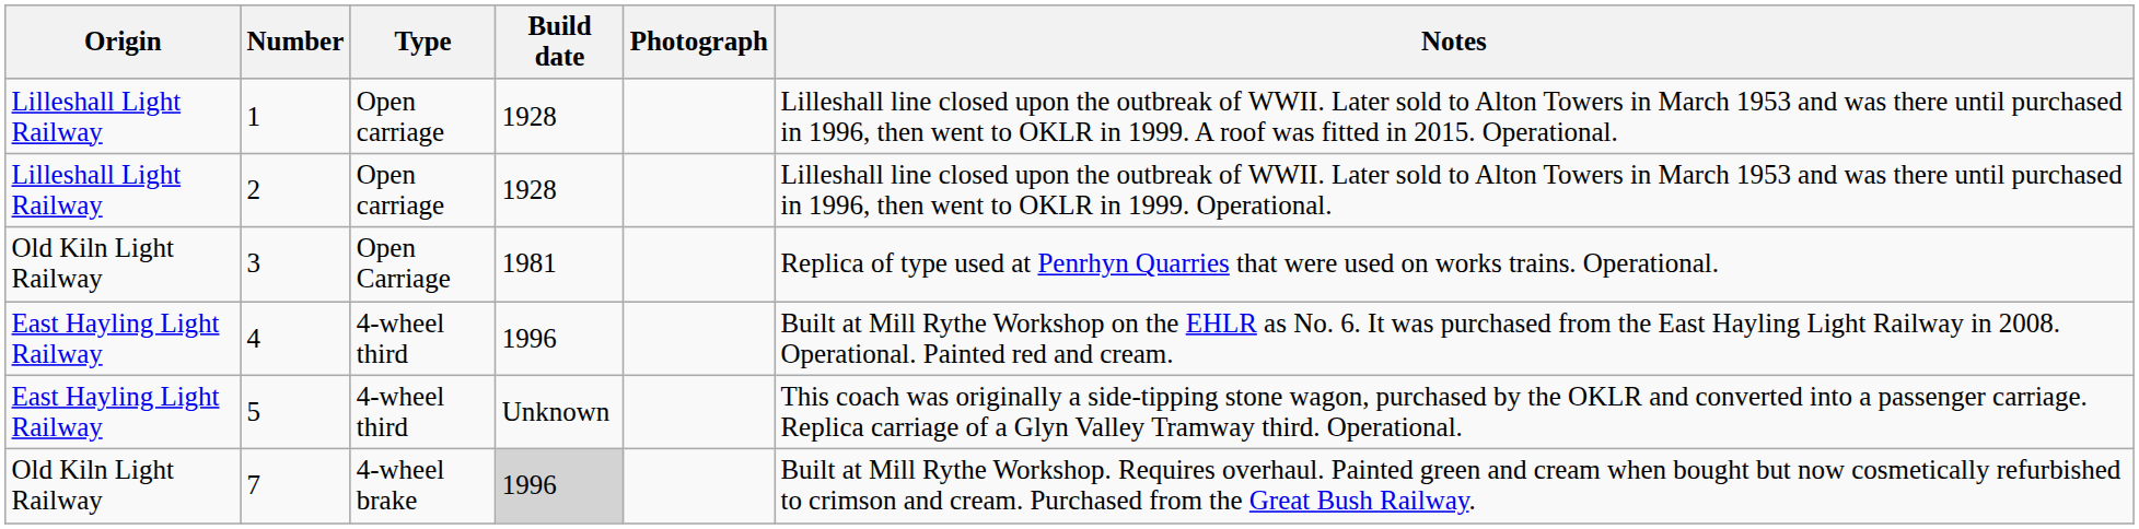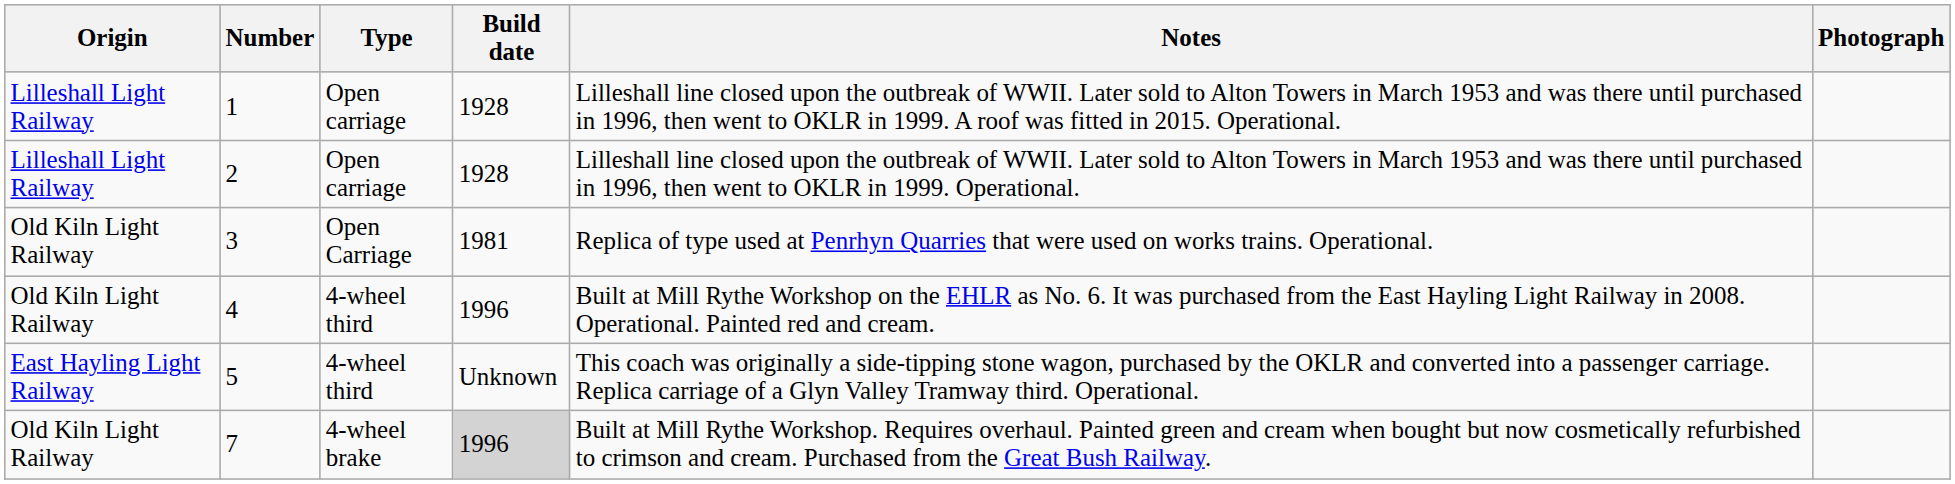 <table class="wikitable">
 <tr>
 <th>Origin</th>
 <th>Number</th>
 <th>Type</th>
 <th>Build date</th>
+<th>Notes</th>
 <th>Photograph</th>
-<th>Notes</th>
 </tr>
 <tr>
 <td><a href='#'>Lilleshall Light Railway</a></td>
 <td>1</td>
 <td>Open carriage</td>
 <td>1928</td>
+<td>Lilleshall line closed upon the outbreak of WWII. Later sold to Alton Towers in March 1953 and was there until purchased in 1996, then went to OKLR in 1999. A roof was fitted in 2015. Operational.</td>
 <td></td>
-<td>Lilleshall line closed upon the outbreak of WWII. Later sold to Alton Towers in March 1953 and was there until purchased in 1996, then went to OKLR in 1999. A roof was fitted in 2015. Operational.</td>
 </tr>
 <tr>
 <td><a href='#'>Lilleshall Light Railway</a></td>
 <td>2</td>
 <td>Open carriage</td>
 <td>1928</td>
+<td>Lilleshall line closed upon the outbreak of WWII. Later sold to Alton Towers in March 1953 and was there until purchased in 1996, then went to OKLR in 1999. Operational.</td>
 <td></td>
-<td>Lilleshall line closed upon the outbreak of WWII. Later sold to Alton Towers in March 1953 and was there until purchased in 1996, then went to OKLR in 1999. Operational.</td>
 </tr>
 <tr>
 <td>Old Kiln Light Railway</td>
 <td>3</td>
 <td>Open Carriage</td>
 <td>1981</td>
+<td>Replica of type used at <a href='#'>Penrhyn Quarries</a> that were used on works trains. Operational.</td>
 <td></td>
-<td>Replica of type used at <a href='#'>Penrhyn Quarries</a> that were used on works trains. Operational.</td>
 </tr>
 <tr>
-<td><a href='#'>East Hayling Light Railway</a></td>
+<td>Old Kiln Light Railway</td>
 <td>4</td>
 <td>4-wheel third</td>
 <td>1996</td>
+<td>Built at Mill Rythe Workshop on the <a href='#'>EHLR</a> as No. 6. It was purchased from the East Hayling Light Railway in 2008. Operational. Painted red and cream.</td>
 <td></td>
-<td>Built at Mill Rythe Workshop on the <a href='#'>EHLR</a> as No. 6. It was purchased from the East Hayling Light Railway in 2008. Operational. Painted red and cream.</td>
 </tr>
 <tr>
 <td><a href='#'>East Hayling Light Railway</a></td>
 <td>5</td>
 <td>4-wheel third</td>
 <td>Unknown</td>
+<td>This coach was originally a side-tipping stone wagon, purchased by the OKLR and converted into a passenger carriage. Replica carriage of a Glyn Valley Tramway third. Operational.</td>
 <td></td>
-<td>This coach was originally a side-tipping stone wagon, purchased by the OKLR and converted into a passenger carriage. Replica carriage of a Glyn Valley Tramway third. Operational.</td>
 </tr>
 <tr>
 <td>Old Kiln Light Railway</td>
 <td>7</td>
 <td>4-wheel brake</td>
 <td style="background: lightgrey;">1996</td>
+<td>Built at Mill Rythe Workshop. Requires overhaul. Painted green and cream when bought but now cosmetically refurbished to crimson and cream. Purchased from the <a href='#'>Great Bush Railway</a>.</td>
 <td></td>
-<td>Built at Mill Rythe Workshop. Requires overhaul. Painted green and cream when bought but now cosmetically refurbished to crimson and cream. Purchased from the <a href='#'>Great Bush Railway</a>.</td>
 </tr>
 </table>
